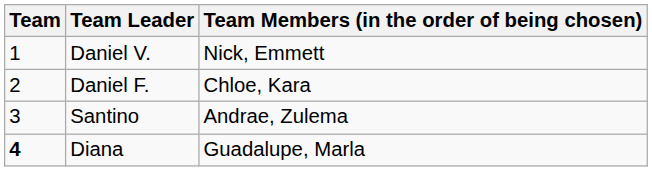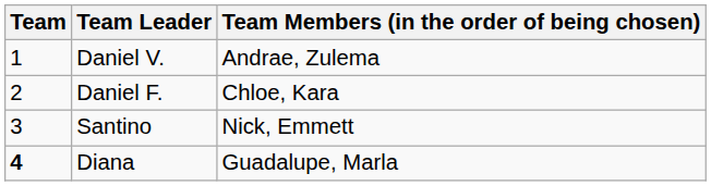 <table class="wikitable">
 <tr>
 <th>Team</th>
 <th>Team Leader</th>
 <th>Team Members (in the order of being chosen)</th>
 </tr>
 <tr>
 <td>1</td>
 <td>Daniel V.</td>
-<td>Nick, Emmett</td>
+<td>Andrae, Zulema</td>
 </tr>
 <tr>
 <td>2</td>
 <td>Daniel F.</td>
 <td>Chloe, Kara</td>
 </tr>
 <tr>
 <td>3</td>
 <td>Santino</td>
-<td>Andrae, Zulema</td>
+<td>Nick, Emmett</td>
 </tr>
 <tr>
 <td><strong>4</strong></td>
 <td>Diana</td>
 <td>Guadalupe, Marla</td>
 </tr>
 </table>
